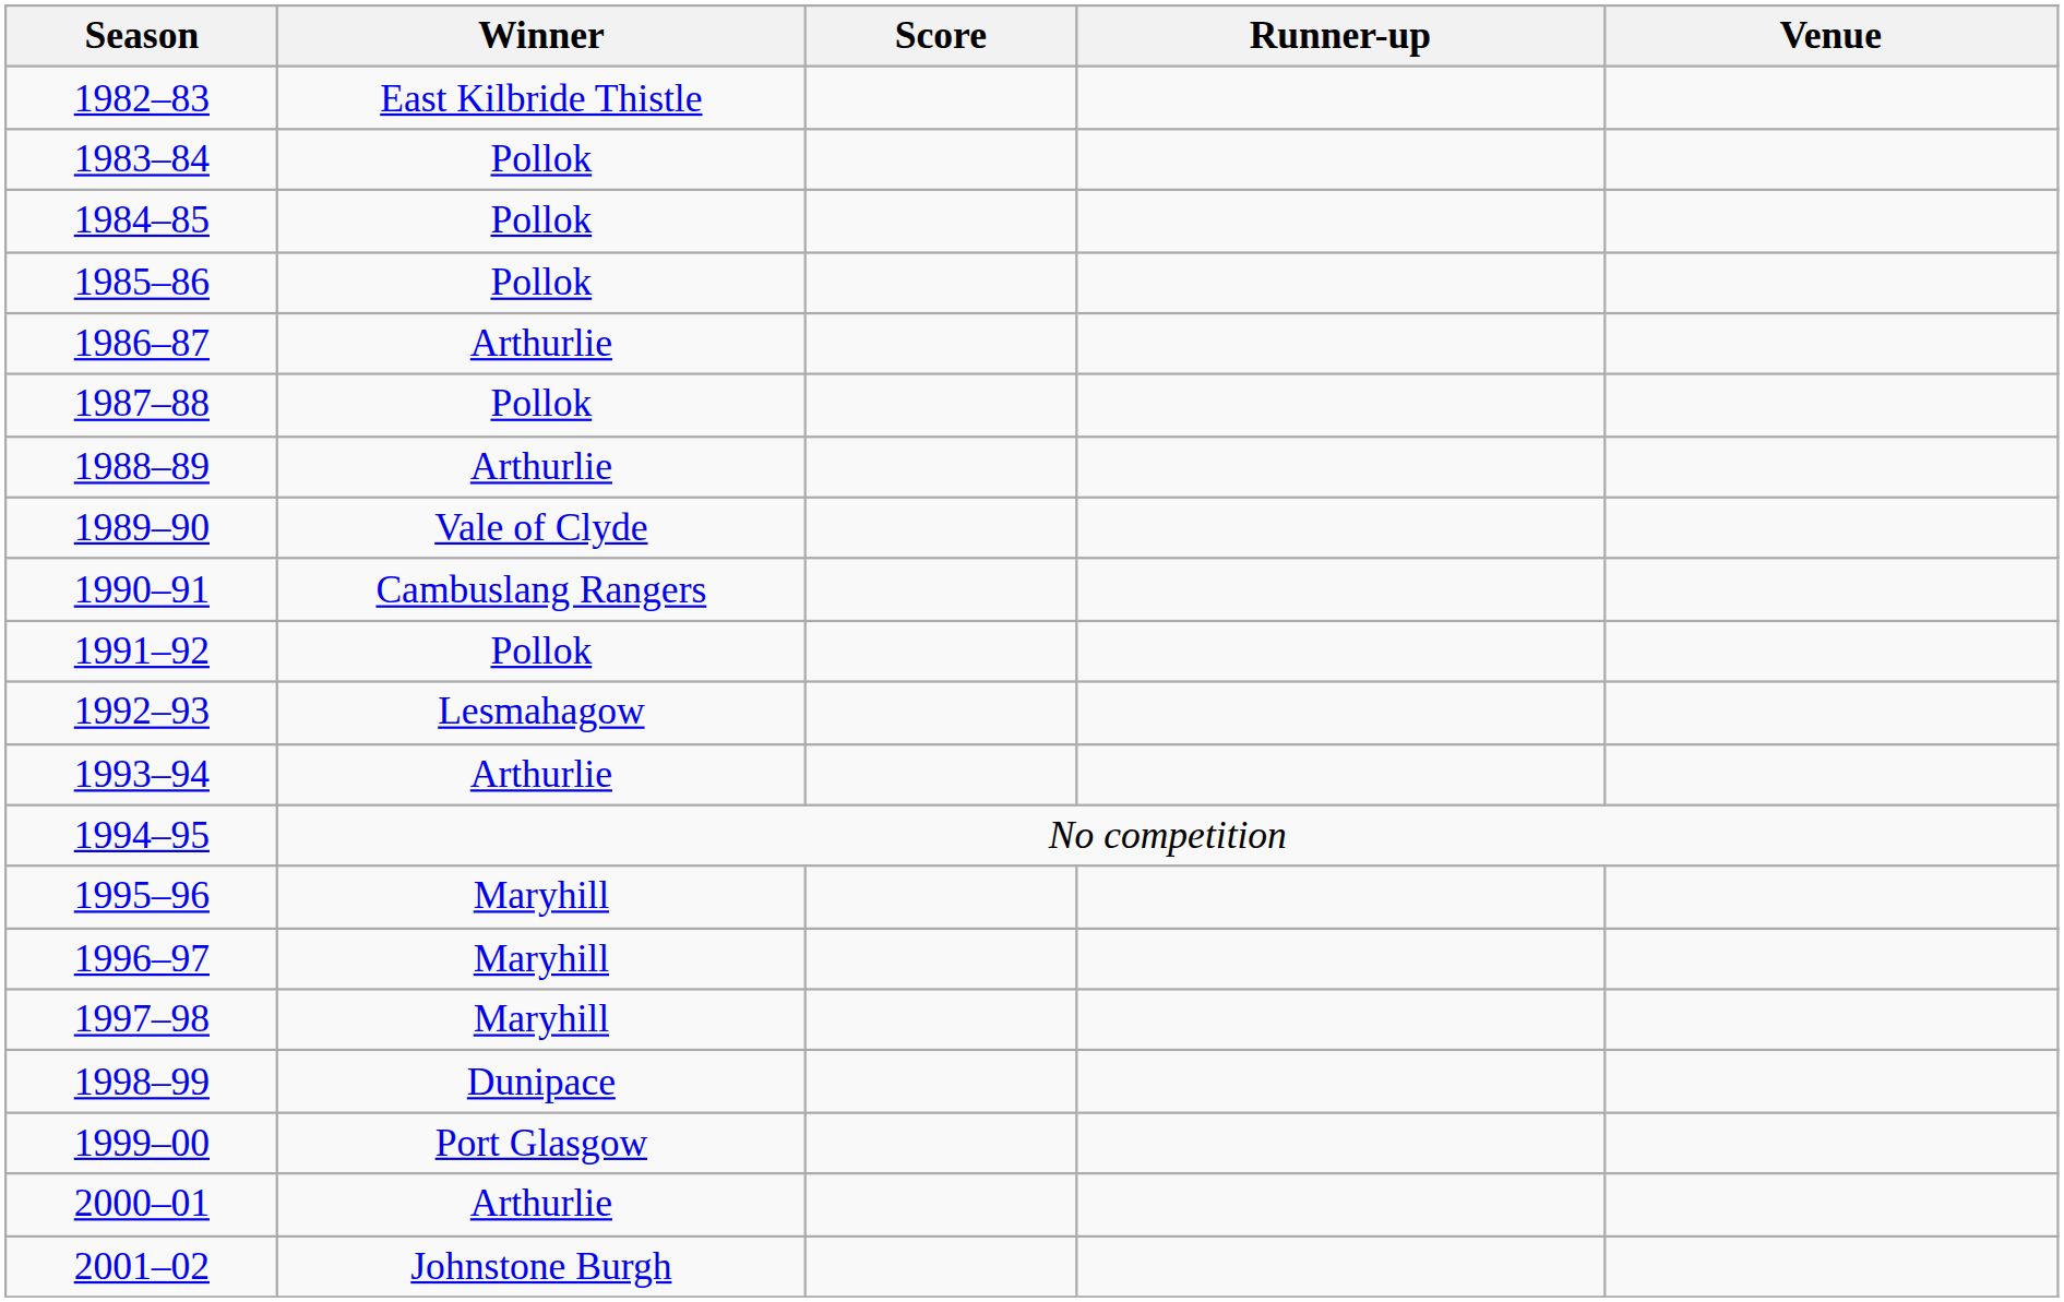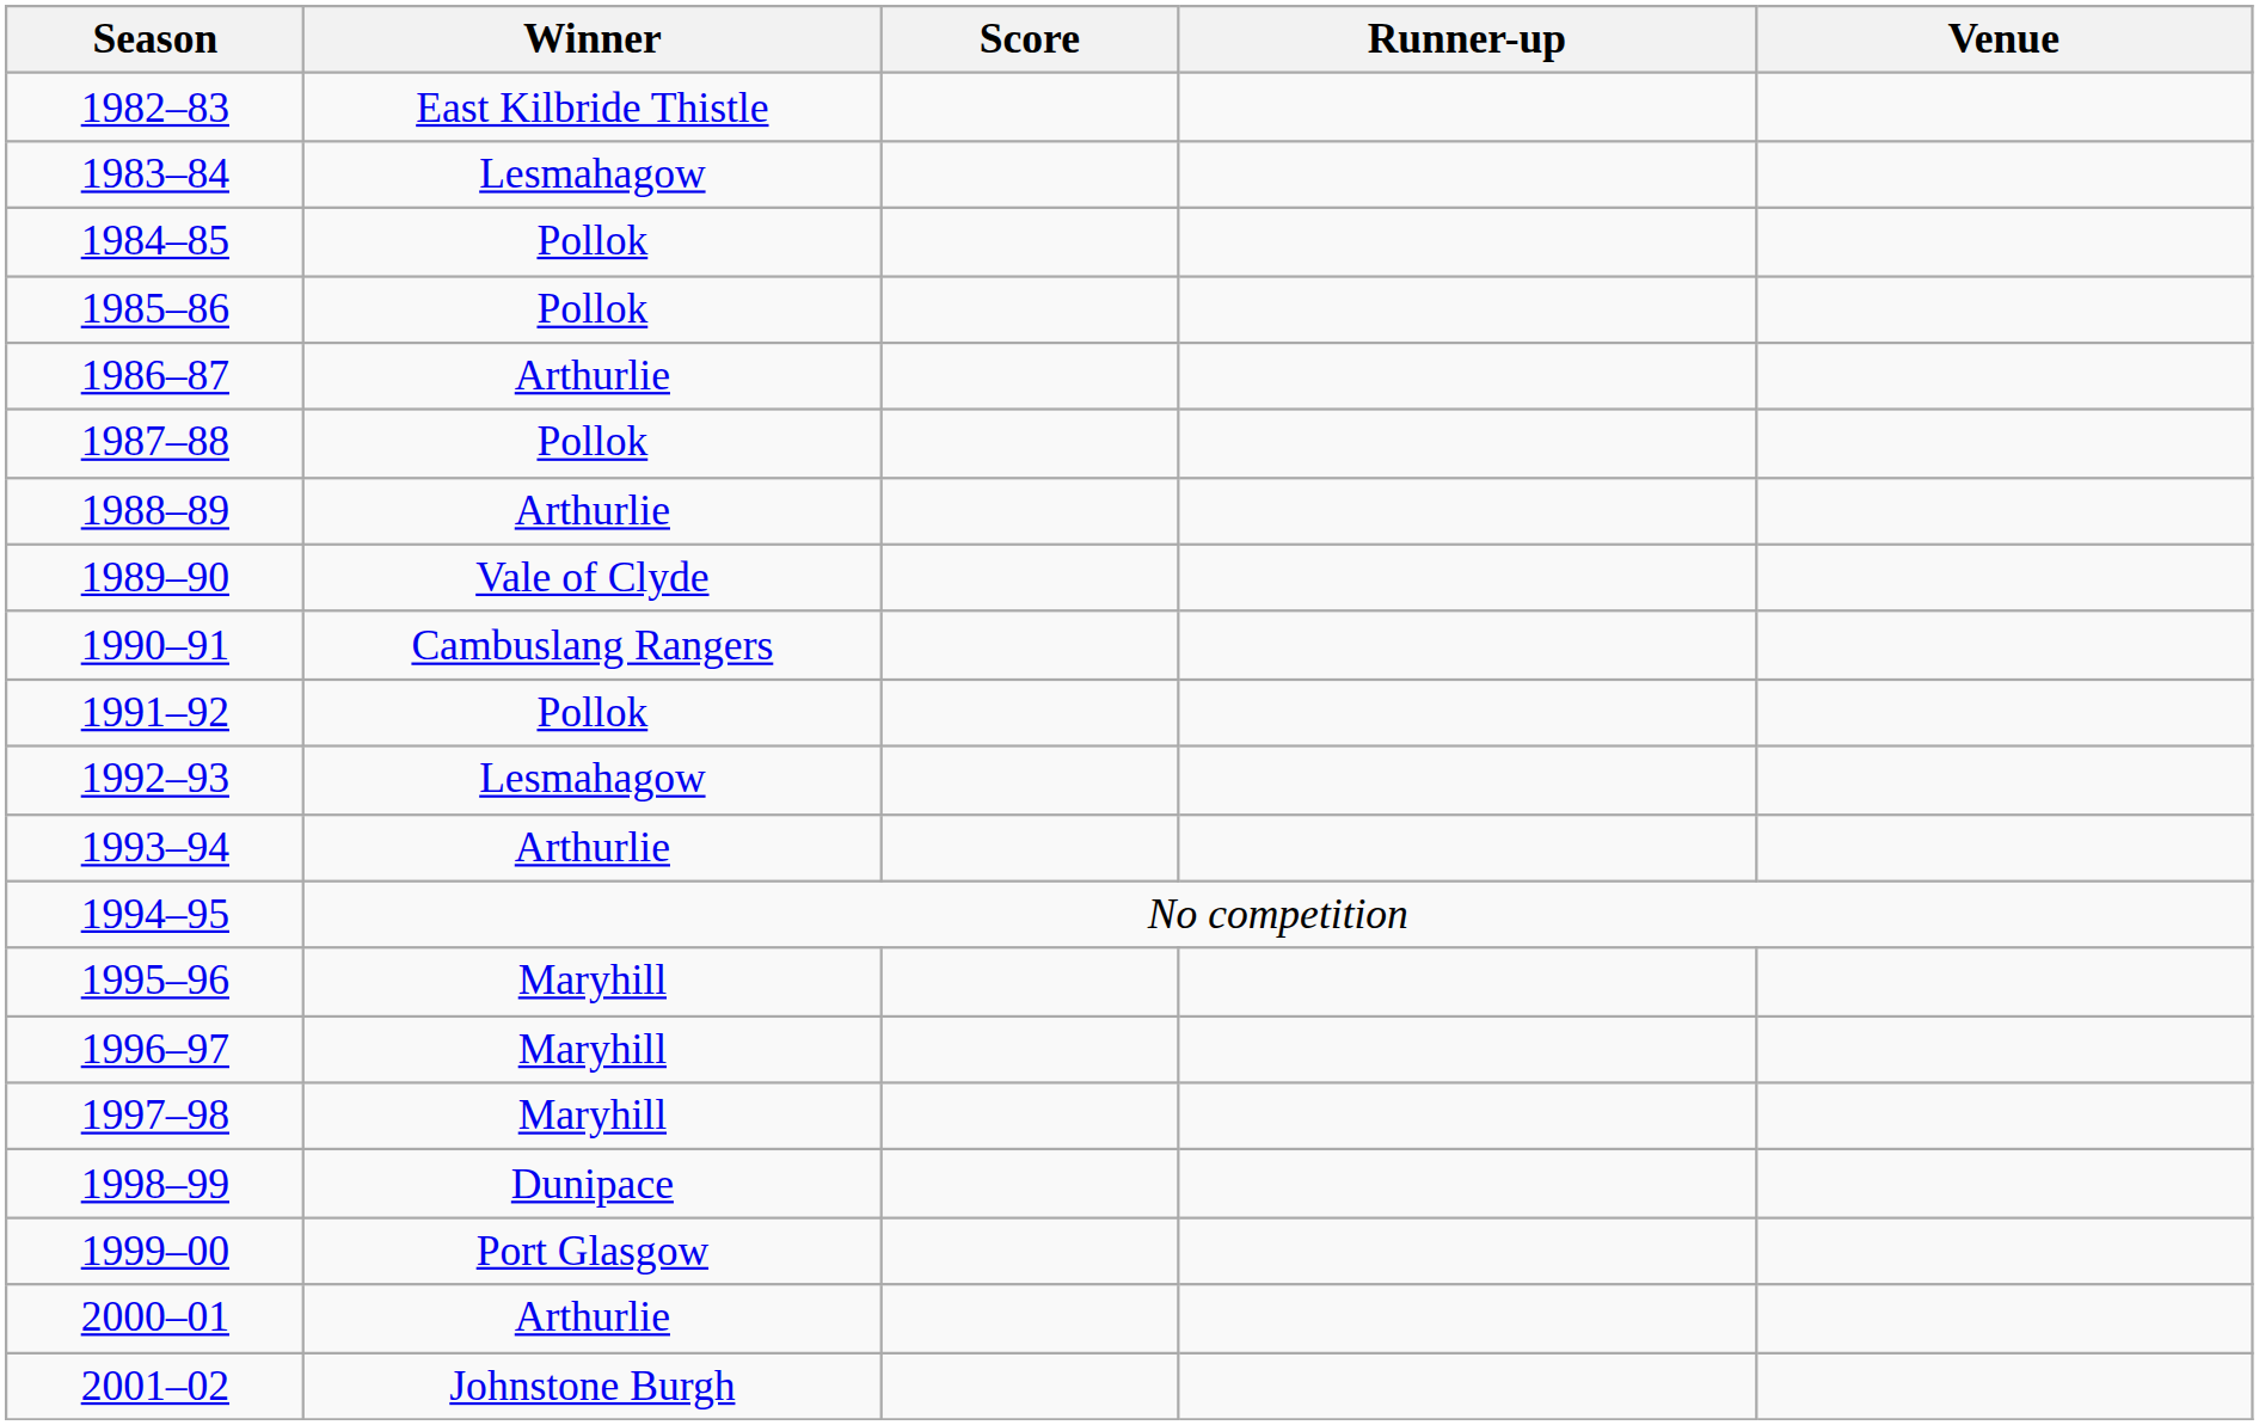 <table class="wikitable sortable" style="text-align: center;">
 <tr>
 <th width="105">Season</th>
 <th width="210">Winner</th>
 <th width="105">Score</th>
 <th width="210">Runner-up</th>
 <th width="180">Venue</th>
 </tr>
 <tr>
 <td><a href='#'>1982–83</a></td>
 <td><a href='#'>East Kilbride Thistle</a></td>
 <td></td>
 <td></td>
 <td></td>
 </tr>
 <tr>
 <td><a href='#'>1983–84</a></td>
-<td><a href='#'>Pollok</a></td>
+<td><a href='#'>Lesmahagow</a></td>
 <td></td>
 <td></td>
 <td></td>
 </tr>
 <tr>
 <td><a href='#'>1984–85</a></td>
 <td><a href='#'>Pollok</a></td>
 <td></td>
 <td></td>
 <td></td>
 </tr>
 <tr>
 <td><a href='#'>1985–86</a></td>
 <td><a href='#'>Pollok</a></td>
 <td></td>
 <td></td>
 <td></td>
 </tr>
 <tr>
 <td><a href='#'>1986–87</a></td>
 <td><a href='#'>Arthurlie</a></td>
 <td></td>
 <td></td>
 <td></td>
 </tr>
 <tr>
 <td><a href='#'>1987–88</a></td>
 <td><a href='#'>Pollok</a></td>
 <td></td>
 <td></td>
 <td></td>
 </tr>
 <tr>
 <td><a href='#'>1988–89</a></td>
 <td><a href='#'>Arthurlie</a></td>
 <td></td>
 <td></td>
 <td></td>
 </tr>
 <tr>
 <td><a href='#'>1989–90</a></td>
 <td><a href='#'>Vale of Clyde</a></td>
 <td></td>
 <td></td>
 <td></td>
 </tr>
 <tr>
 <td><a href='#'>1990–91</a></td>
 <td><a href='#'>Cambuslang Rangers</a></td>
 <td></td>
 <td></td>
 <td></td>
 </tr>
 <tr>
 <td><a href='#'>1991–92</a></td>
 <td><a href='#'>Pollok</a></td>
 <td></td>
 <td></td>
 <td></td>
 </tr>
 <tr>
 <td><a href='#'>1992–93</a></td>
 <td><a href='#'>Lesmahagow</a></td>
 <td></td>
 <td></td>
 <td></td>
 </tr>
 <tr>
 <td><a href='#'>1993–94</a></td>
 <td><a href='#'>Arthurlie</a></td>
 <td></td>
 <td></td>
 <td></td>
 </tr>
 <tr>
 <td><a href='#'>1994–95</a></td>
 <td colspan = "4"><em> No competition</em></td>
 </tr>
 <tr>
 <td><a href='#'>1995–96</a></td>
 <td><a href='#'>Maryhill</a></td>
 <td></td>
 <td></td>
 <td></td>
 </tr>
 <tr>
 <td><a href='#'>1996–97</a></td>
 <td><a href='#'>Maryhill</a></td>
 <td></td>
 <td></td>
 <td></td>
 </tr>
 <tr>
 <td><a href='#'>1997–98</a></td>
 <td><a href='#'>Maryhill</a></td>
 <td></td>
 <td></td>
 <td></td>
 </tr>
 <tr>
 <td><a href='#'>1998–99</a></td>
 <td><a href='#'>Dunipace</a></td>
 <td></td>
 <td></td>
 <td></td>
 </tr>
 <tr>
 <td><a href='#'>1999–00</a></td>
 <td><a href='#'>Port Glasgow</a></td>
 <td></td>
 <td></td>
 <td></td>
 </tr>
 <tr>
 <td><a href='#'>2000–01</a></td>
 <td><a href='#'>Arthurlie</a></td>
 <td></td>
 <td></td>
 <td></td>
 </tr>
 <tr>
 <td><a href='#'>2001–02</a></td>
 <td><a href='#'>Johnstone Burgh</a></td>
 <td></td>
 <td></td>
 <td></td>
 </tr>
 </table>
